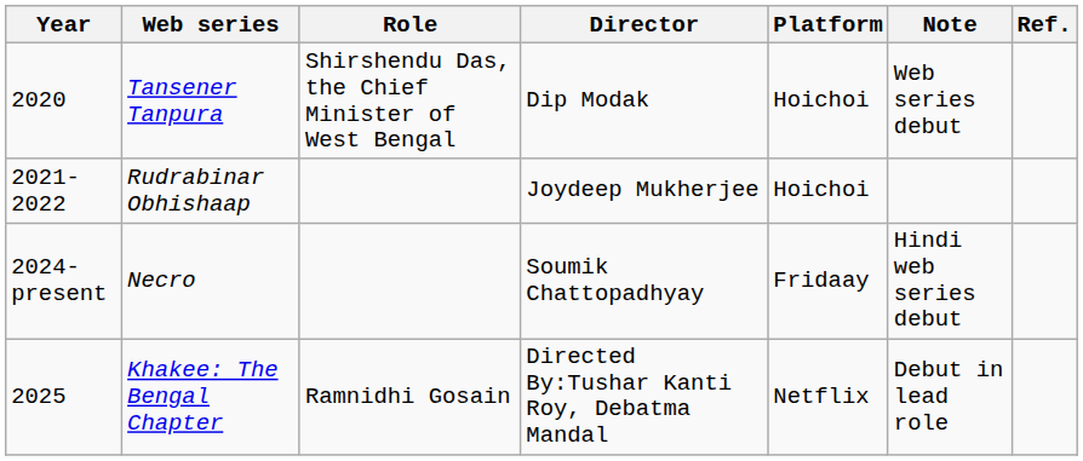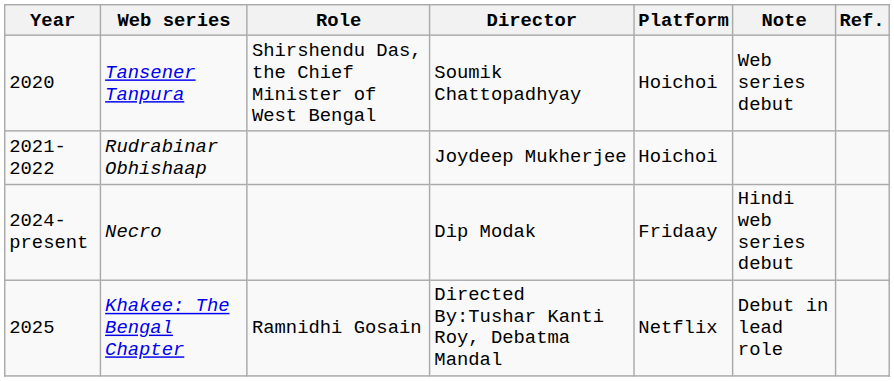 <table class="wikitable sortable">
 <tr>
 <th scope="col">Year</th>
 <th scope="col">Web series</th>
 <th scope="col">Role</th>
 <th scope="col">Director</th>
 <th scope="col">Platform</th>
 <th scope="col">Note</th>
 <th scope="col">Ref.</th>
 </tr>
 <tr>
 <td>2020</td>
 <td><em><a href='#'>Tansener Tanpura</a></em></td>
 <td>Shirshendu Das, the Chief Minister of West Bengal</td>
-<td>Dip Modak</td>
+<td>Soumik Chattopadhyay</td>
 <td>Hoichoi</td>
 <td>Web series debut</td>
 <td></td>
 </tr>
 <tr>
 <td>2021-2022</td>
 <td><em>Rudrabinar Obhishaap</em></td>
 <td></td>
 <td>Joydeep Mukherjee</td>
 <td>Hoichoi</td>
 <td></td>
 <td></td>
 </tr>
 <tr>
 <td>2024-present</td>
 <td><em>Necro</em></td>
 <td></td>
-<td>Soumik Chattopadhyay</td>
+<td>Dip Modak</td>
 <td>Fridaay</td>
 <td>Hindi web series debut</td>
 <td></td>
 </tr>
 <tr>
 <td>2025</td>
 <td><a href='#'><em>Khakee: The Bengal Chapter</em></a></td>
 <td>Ramnidhi Gosain</td>
 <td Charector: Shirshendu Das, the Chief Minister of West Bengal>Directed By:Tushar Kanti Roy, Debatma Mandal</td>
 <td>Netflix</td>
 <td>Debut in lead role</td>
 <td></td>
 </tr>
 </table>
